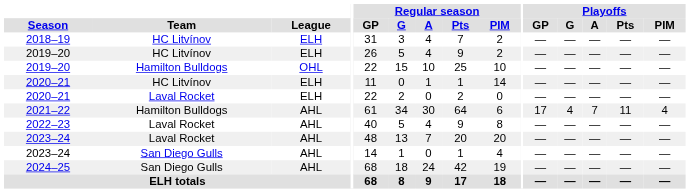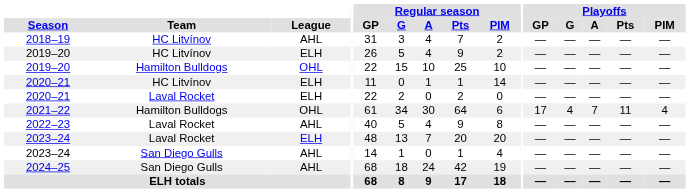 <table border="0" cellpadding="1" cellspacing="0" style="text-align:center; width:60em;">
 <tr bgcolor="#e0e0e0">
 <th colspan="3" bgcolor="#ffffff"></th>
 <th rowspan="100" bgcolor="#ffffff"></th>
 <th colspan="5"><a href='#'>Regular season</a></th>
 <th rowspan="100" bgcolor="#ffffff"></th>
 <th colspan="5"><a href='#'>Playoffs</a></th>
 </tr>
 <tr bgcolor="#e0e0e0">
 <th><a href='#'>Season</a></th>
 <th>Team</th>
 <th>League</th>
 <th>GP</th>
 <th><a href='#'>G</a></th>
 <th><a href='#'>A</a></th>
 <th><a href='#'>Pts</a></th>
 <th><a href='#'>PIM</a></th>
 <th>GP</th>
 <th>G</th>
 <th>A</th>
 <th>Pts</th>
 <th>PIM</th>
 </tr>
 <tr>
 <td><a href='#'>2018–19</a></td>
 <td><a href='#'>HC Litvínov</a></td>
-<td><a href='#'>ELH</a></td>
+<td>AHL</td>
 <td>31</td>
 <td>3</td>
 <td>4</td>
 <td>7</td>
 <td>2</td>
 <td>—</td>
 <td>—</td>
 <td>—</td>
 <td>—</td>
 <td>—</td>
 </tr>
 <tr bgcolor="#f0f0f0">
 <td>2019–20</td>
 <td>HC Litvínov</td>
 <td>ELH</td>
 <td>26</td>
 <td>5</td>
 <td>4</td>
 <td>9</td>
 <td>2</td>
 <td>—</td>
 <td>—</td>
 <td>—</td>
 <td>—</td>
 <td>—</td>
 </tr>
 <tr>
 <td><a href='#'>2019–20</a></td>
 <td><a href='#'>Hamilton Bulldogs</a></td>
 <td><a href='#'>OHL</a></td>
 <td>22</td>
 <td>15</td>
 <td>10</td>
 <td>25</td>
 <td>10</td>
 <td>—</td>
 <td>—</td>
 <td>—</td>
 <td>—</td>
 <td>—</td>
 </tr>
 <tr bgcolor="#f0f0f0">
 <td><a href='#'>2020–21</a></td>
 <td>HC Litvínov</td>
 <td>ELH</td>
 <td>11</td>
 <td>0</td>
 <td>1</td>
 <td>1</td>
 <td>14</td>
 <td>—</td>
 <td>—</td>
 <td>—</td>
 <td>—</td>
 <td>—</td>
 </tr>
 <tr>
 <td><a href='#'>2020–21</a></td>
 <td><a href='#'>Laval Rocket</a></td>
 <td>ELH</td>
 <td>22</td>
 <td>2</td>
 <td>0</td>
 <td>2</td>
 <td>0</td>
 <td>—</td>
 <td>—</td>
 <td>—</td>
 <td>—</td>
 <td>—</td>
 </tr>
 <tr bgcolor="#f0f0f0">
 <td><a href='#'>2021–22</a></td>
 <td>Hamilton Bulldogs</td>
-<td>AHL</td>
+<td>OHL</td>
 <td>61</td>
 <td>34</td>
 <td>30</td>
 <td>64</td>
 <td>6</td>
 <td>17</td>
 <td>4</td>
 <td>7</td>
 <td>11</td>
 <td>4</td>
 </tr>
 <tr>
 <td><a href='#'>2022–23</a></td>
 <td>Laval Rocket</td>
 <td>AHL</td>
 <td>40</td>
 <td>5</td>
 <td>4</td>
 <td>9</td>
 <td>8</td>
 <td>—</td>
 <td>—</td>
 <td>—</td>
 <td>—</td>
 <td>—</td>
 </tr>
 <tr bgcolor="#f0f0f0">
 <td><a href='#'>2023–24</a></td>
 <td>Laval Rocket</td>
-<td>AHL</td>
+<td><a href='#'>ELH</a></td>
 <td>48</td>
 <td>13</td>
 <td>7</td>
 <td>20</td>
 <td>20</td>
 <td>—</td>
 <td>—</td>
 <td>—</td>
 <td>—</td>
 <td>—</td>
 </tr>
 <tr>
 <td>2023–24</td>
 <td><a href='#'>San Diego Gulls</a></td>
 <td>AHL</td>
 <td>14</td>
 <td>1</td>
 <td>0</td>
 <td>1</td>
 <td>4</td>
 <td>—</td>
 <td>—</td>
 <td>—</td>
 <td>—</td>
 <td>—</td>
 </tr>
 <tr bgcolor="#f0f0f0">
 <td><a href='#'>2024–25</a></td>
 <td>San Diego Gulls</td>
 <td>AHL</td>
 <td>68</td>
 <td>18</td>
 <td>24</td>
 <td>42</td>
 <td>19</td>
 <td>—</td>
 <td>—</td>
 <td>—</td>
 <td>—</td>
 <td>—</td>
 </tr>
 <tr bgcolor="#e0e0e0">
 <th colspan="3">ELH totals</th>
 <th>68</th>
 <th>8</th>
 <th>9</th>
 <th>17</th>
 <th>18</th>
 <th>—</th>
 <th>—</th>
 <th>—</th>
 <th>—</th>
 <th>—</th>
 </tr>
 </table>
